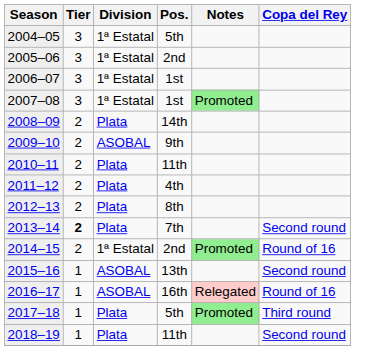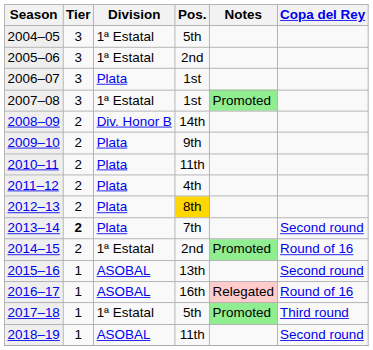 <table class="wikitable">
 <tr>
 <th>Season</th>
 <th>Tier</th>
 <th>Division</th>
 <th>Pos.</th>
 <th>Notes</th>
 <th><a href='#'>Copa del Rey</a></th>
 </tr>
 <tr>
 <td style="background:#efefef;">2004–05</td>
 <td align="center">3</td>
 <td>1ª Estatal</td>
 <td align="center">5th</td>
 <td></td>
 <td></td>
 </tr>
 <tr>
 <td style="background:#efefef;">2005–06</td>
 <td align="center">3</td>
 <td>1ª Estatal</td>
 <td align="center">2nd</td>
 <td></td>
 <td></td>
 </tr>
 <tr>
 <td style="background:#efefef;">2006–07</td>
 <td align="center">3</td>
-<td>1ª Estatal</td>
+<td><a href='#'>Plata</a></td>
 <td align="center">1st</td>
 <td></td>
 <td></td>
 </tr>
 <tr>
 <td style="background:#efefef;">2007–08</td>
 <td align="center">3</td>
 <td>1ª Estatal</td>
 <td align="center">1st</td>
 <td style="background:#90EE90">Promoted</td>
 <td></td>
 </tr>
 <tr>
 <td style="background:#efefef;"><a href='#'>2008–09</a></td>
 <td align="center">2</td>
-<td><a href='#'>Plata</a></td>
+<td><a href='#'>Div. Honor B</a></td>
 <td align="center">14th</td>
 <td></td>
 <td></td>
 </tr>
 <tr>
 <td style="background:#efefef;"><a href='#'>2009–10</a></td>
 <td align="center">2</td>
-<td><a href='#'>ASOBAL</a></td>
+<td><a href='#'>Plata</a></td>
 <td align="center">9th</td>
 <td></td>
 <td></td>
 </tr>
 <tr>
 <td style="background:#efefef;"><a href='#'>2010–11</a></td>
 <td align="center">2</td>
 <td><a href='#'>Plata</a></td>
 <td align="center">11th</td>
 <td></td>
 <td></td>
 </tr>
 <tr>
 <td style="background:#efefef;"><a href='#'>2011–12</a></td>
 <td align="center">2</td>
 <td><a href='#'>Plata</a></td>
 <td align="center">4th</td>
 <td></td>
 <td></td>
 </tr>
 <tr>
 <td style="background:#efefef;"><a href='#'>2012–13</a></td>
 <td align="center">2</td>
 <td><a href='#'>Plata</a></td>
-<td align="center">8th</td>
+<td align="center" style="background: gold;">8th</td>
 <td></td>
 <td></td>
 </tr>
 <tr>
 <td style="background:#efefef;"><a href='#'>2013–14</a></td>
 <td align="center"><strong>2</strong></td>
 <td><a href='#'>Plata</a></td>
 <td align="center">7th</td>
 <td></td>
 <td><a href='#'>Second round</a></td>
 </tr>
 <tr>
 <td style="background:#efefef;"><a href='#'>2014–15</a></td>
 <td align="center">2</td>
 <td>1ª Estatal</td>
 <td align="center">2nd</td>
 <td style="background:#90EE90">Promoted</td>
 <td><a href='#'>Round of 16</a></td>
 </tr>
 <tr>
 <td style="background:#efefef;"><a href='#'>2015–16</a></td>
 <td align="center">1</td>
 <td><a href='#'>ASOBAL</a></td>
 <td align="center">13th</td>
 <td></td>
 <td><a href='#'>Second round</a></td>
 </tr>
 <tr>
 <td style="background:#efefef;"><a href='#'>2016–17</a></td>
 <td align="center">1</td>
 <td><a href='#'>ASOBAL</a></td>
 <td align="center">16th</td>
 <td style="background:#ffcccc">Relegated</td>
 <td><a href='#'>Round of 16</a></td>
 </tr>
 <tr>
 <td style="background:#efefef;"><a href='#'>2017–18</a></td>
 <td align="center">1</td>
-<td><a href='#'>Plata</a></td>
+<td>1ª Estatal</td>
 <td align="center">5th</td>
 <td style="background:#90EE90">Promoted</td>
 <td><a href='#'>Third round</a></td>
 </tr>
 <tr>
 <td style="background:#efefef;"><a href='#'>2018–19</a></td>
 <td align="center">1</td>
-<td><a href='#'>Plata</a></td>
+<td><a href='#'>ASOBAL</a></td>
 <td align="center">11th</td>
 <td></td>
 <td><a href='#'>Second round</a></td>
 </tr>
 <tr>
 </tr>
 </table>
